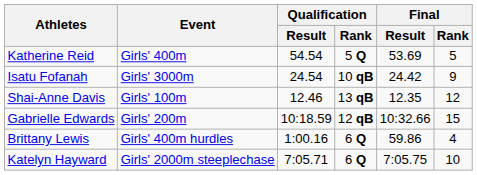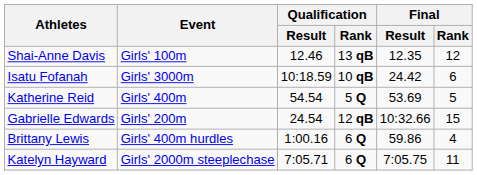 <table class="wikitable" border="1" style="font-size:90%">
 <tr>
 <th rowspan=2>Athletes</th>
 <th rowspan=2>Event</th>
 <th colspan=2>Qualification</th>
 <th colspan=2>Final</th>
 </tr>
 <tr>
 <th>Result</th>
 <th>Rank</th>
 <th>Result</th>
 <th>Rank</th>
 </tr>
 <tr>
+<td><a href='#'>Shai-Anne Davis</a></td>
+<td><a href='#'>Girls' 100m</a></td>
+<td align=center>12.46</td>
+<td align=center>13 <strong>qB</strong></td>
+<td align=center>12.35</td>
+<td align=center>12</td>
+</tr>
+<tr>
+<td><a href='#'>Isatu Fofanah</a></td>
+<td><a href='#'>Girls' 3000m</a></td>
+<td align=center>10:18.59</td>
+<td align=center>10 <strong>qB</strong></td>
+<td align=center>24.42</td>
+<td align=center>6</td>
+</tr>
+<tr>
 <td><a href='#'>Katherine Reid</a></td>
 <td><a href='#'>Girls' 400m</a></td>
 <td align=center>54.54</td>
 <td align=center>5 <strong>Q</strong></td>
 <td align=center>53.69</td>
 <td align=center>5</td>
 </tr>
 <tr>
-<td><a href='#'>Isatu Fofanah</a></td>
-<td><a href='#'>Girls' 3000m</a></td>
-<td align=center>24.54</td>
-<td align=center>10 <strong>qB</strong></td>
-<td align=center>24.42</td>
-<td align=center>9</td>
-</tr>
-<tr>
-<td><a href='#'>Shai-Anne Davis</a></td>
-<td><a href='#'>Girls' 100m</a></td>
-<td align=center>12.46</td>
-<td align=center>13 <strong>qB</strong></td>
-<td align=center>12.35</td>
-<td align=center>12</td>
-</tr>
-<tr>
 <td><a href='#'>Gabrielle Edwards</a></td>
 <td><a href='#'>Girls' 200m</a></td>
-<td align=center>10:18.59</td>
+<td align=center>24.54</td>
 <td align=center>12 <strong>qB</strong></td>
 <td align=center>10:32.66</td>
 <td align=center>15</td>
 </tr>
 <tr>
 <td><a href='#'>Brittany Lewis</a></td>
 <td><a href='#'>Girls' 400m hurdles</a></td>
 <td align=center>1:00.16</td>
 <td align=center>6 <strong>Q</strong></td>
 <td align=center>59.86</td>
 <td align=center>4</td>
 </tr>
 <tr>
 <td><a href='#'>Katelyn Hayward</a></td>
 <td><a href='#'>Girls' 2000m steeplechase</a></td>
 <td align=center>7:05.71</td>
 <td align=center>6 <strong>Q</strong></td>
 <td align=center>7:05.75</td>
-<td align=center>10</td>
+<td align=center>11</td>
 </tr>
 </table>
